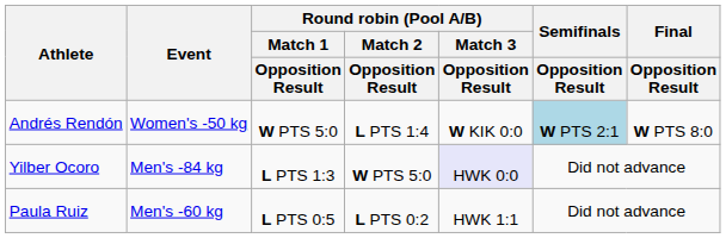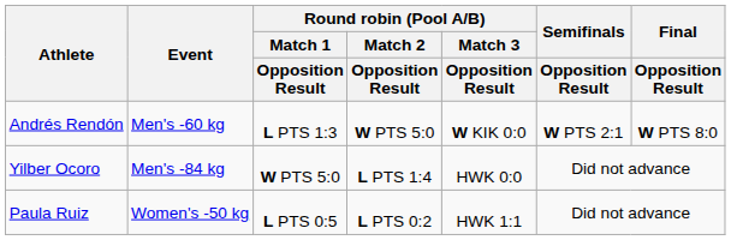 <table class="wikitable" border="1" style="font-size:90%">
 <tr>
 <th rowspan=3>Athlete</th>
 <th rowspan=3>Event</th>
 <th colspan=3>Round robin (Pool A/B)</th>
 <th rowspan=2>Semifinals</th>
 <th rowspan=2>Final</th>
 </tr>
 <tr>
 <th>Match 1</th>
 <th>Match 2</th>
 <th>Match 3</th>
 </tr>
 <tr>
 <th>Opposition<br>Result</th>
 <th>Opposition<br>Result</th>
 <th>Opposition<br>Result</th>
 <th>Opposition<br>Result</th>
 <th>Opposition<br>Result</th>
 </tr>
 <tr>
 <td><a href='#'>Andrés Rendón</a></td>
-<td><a href='#'>Women's -50 kg</a></td>
-<td align=center><br> <strong>W</strong> PTS 5:0</td>
-<td align=center><br><strong>L</strong> PTS 1:4</td>
+<td><a href='#'>Men's -60 kg</a></td>
+<td align=center><br> <strong>L</strong> PTS 1:3</td>
+<td align=center><br><strong>W</strong> PTS 5:0</td>
 <td align=center><br><strong>W</strong> KIK 0:0</td>
-<td align=center style="background: lightblue;"><br><strong>W</strong> PTS 2:1</td>
+<td align=center><br><strong>W</strong> PTS 2:1</td>
 <td align=center><br><strong>W</strong> PTS 8:0<br></td>
 </tr>
 <tr>
 <td><a href='#'>Yilber Ocoro</a></td>
 <td><a href='#'>Men's -84 kg</a></td>
-<td align=center><br> <strong>L</strong> PTS 1:3</td>
-<td align=center><br><strong>W</strong> PTS 5:0</td>
-<td align=center style="background: lavender;"><br>HWK 0:0</td>
+<td align=center><br> <strong>W</strong> PTS 5:0</td>
+<td align=center><br><strong>L</strong> PTS 1:4</td>
+<td align=center><br>HWK 0:0</td>
 <td align="center" colspan="7">Did not advance</td>
 </tr>
 <tr>
 <td><a href='#'>Paula Ruiz</a></td>
-<td><a href='#'>Men's -60 kg</a></td>
+<td><a href='#'>Women's -50 kg</a></td>
 <td align=center><br> <strong>L</strong> PTS 0:5</td>
 <td align=center><br><strong>L</strong> PTS 0:2</td>
 <td align=center><br>HWK 1:1</td>
 <td align="center" colspan="7">Did not advance</td>
 </tr>
 </table>
